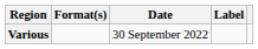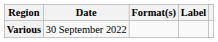 <table class="wikitable plainrowheaders">
 <tr>
 <th scope="col">Region</th>
+<th scope="col">Date</th>
 <th scope="col">Format(s)</th>
-<th scope="col">Date</th>
 <th scope="col">Label</th>
 <th scope="col"></th>
 </tr>
 <tr>
 <th scope="row">Various</th>
+<td>30 September 2022</td>
 <td></td>
-<td>30 September 2022</td>
 <td></td>
 <td></td>
 </tr>
 </table>
